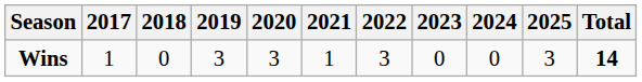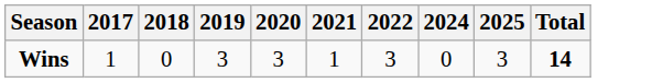 <table class=wikitable>
 <tr>
 <th><strong>Season</strong></th>
 <th>2017</th>
 <th>2018</th>
 <th>2019</th>
 <th>2020</th>
 <th>2021</th>
 <th>2022</th>
-<th>2023</th>
 <th>2024</th>
 <th>2025</th>
 <th><strong>Total</strong></th>
 </tr>
 <tr align=center>
 <td><strong>Wins</strong></td>
 <td>1</td>
 <td>0</td>
 <td>3</td>
 <td>3</td>
 <td>1</td>
 <td>3</td>
 <td>0</td>
-<td>0</td>
 <td>3</td>
 <td><strong>14</strong></td>
 </tr>
 </table>
